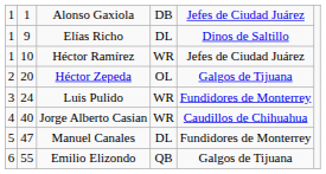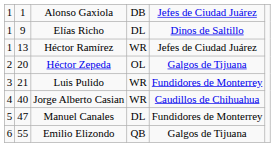 <table class="wikitable" style="text-align:center">
 <tr>
 <td>1</td>
 <td>1</td>
 <td>Alonso Gaxiola</td>
 <td>DB</td>
 <td><a href='#'>Jefes de Ciudad Juárez</a></td>
 <td rowspan=8></td>
 </tr>
 <tr>
 <td>1</td>
 <td>9</td>
 <td>Elías Richo</td>
 <td>DL</td>
 <td><a href='#'>Dinos de Saltillo</a></td>
 </tr>
 <tr>
 <td>1</td>
-<td>10</td>
+<td>13</td>
 <td>Héctor Ramírez</td>
 <td>WR</td>
 <td>Jefes de Ciudad Juárez</td>
 </tr>
 <tr>
 <td>2</td>
 <td>20</td>
 <td><a href='#'>Héctor Zepeda</a></td>
 <td>OL</td>
 <td><a href='#'>Galgos de Tijuana</a></td>
 </tr>
 <tr>
 <td>3</td>
-<td>24</td>
+<td>21</td>
 <td>Luis Pulido</td>
 <td>WR</td>
 <td><a href='#'>Fundidores de Monterrey</a></td>
 </tr>
 <tr>
 <td>4</td>
 <td>40</td>
 <td>Jorge Alberto Casian</td>
 <td>WR</td>
 <td><a href='#'>Caudillos de Chihuahua</a></td>
 </tr>
 <tr>
 <td>5</td>
 <td>47</td>
 <td>Manuel Canales</td>
 <td>DL</td>
 <td>Fundidores de Monterrey</td>
 </tr>
 <tr>
 <td>6</td>
 <td>55</td>
 <td>Emilio Elizondo</td>
 <td>QB</td>
 <td>Galgos de Tijuana</td>
 </tr>
 </table>
